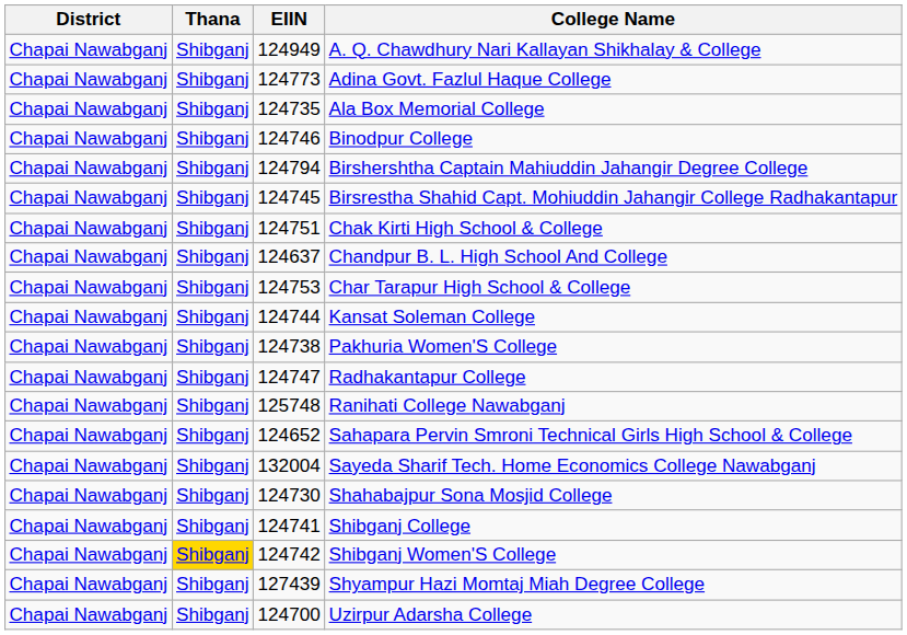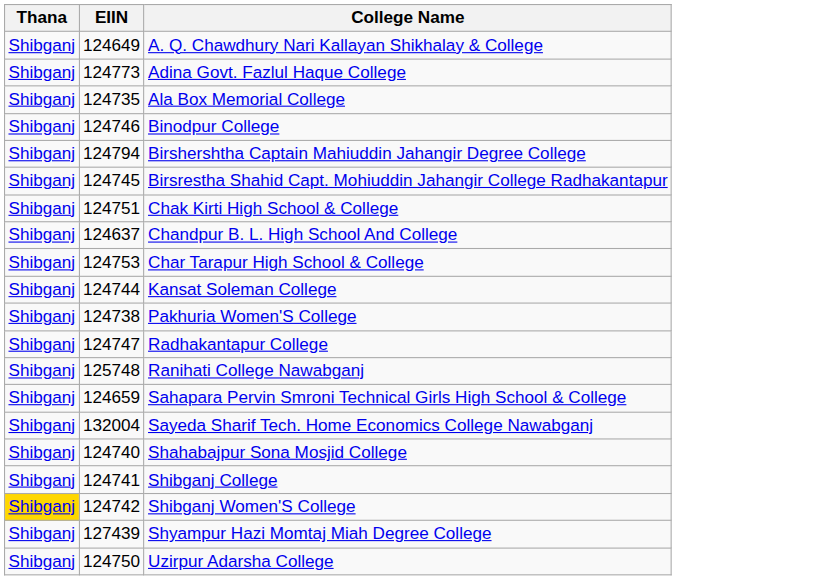 <table class="wikitable">
 <tr>
-<th style="text-align: center;">District</th>
 <th style="text-align: center;">Thana</th>
 <th style="text-align: center;">EIIN</th>
 <th style="text-align: center;">College Name</th>
 </tr>
 <tr>
-<td style="text-align: center;"><a href='#'>Chapai Nawabganj</a></td>
 <td style="text-align: center;"><a href='#'>Shibganj</a></td>
-<td style="text-align: center;">124949</td>
+<td style="text-align: center;">124649</td>
 <td><a href='#'>A. Q. Chawdhury Nari Kallayan Shikhalay & College</a></td>
 </tr>
 <tr>
-<td style="text-align: center;"><a href='#'>Chapai Nawabganj</a></td>
 <td style="text-align: center;"><a href='#'>Shibganj</a></td>
 <td style="text-align: center;">124773</td>
 <td><a href='#'>Adina Govt. Fazlul Haque College</a></td>
 </tr>
 <tr>
-<td style="text-align: center;"><a href='#'>Chapai Nawabganj</a></td>
 <td style="text-align: center;"><a href='#'>Shibganj</a></td>
 <td style="text-align: center;">124735</td>
 <td><a href='#'>Ala Box Memorial College</a></td>
 </tr>
 <tr>
-<td style="text-align: center;"><a href='#'>Chapai Nawabganj</a></td>
 <td style="text-align: center;"><a href='#'>Shibganj</a></td>
 <td style="text-align: center;">124746</td>
 <td><a href='#'>Binodpur College</a></td>
 </tr>
 <tr>
-<td style="text-align: center;"><a href='#'>Chapai Nawabganj</a></td>
 <td style="text-align: center;"><a href='#'>Shibganj</a></td>
 <td style="text-align: center;">124794</td>
 <td><a href='#'>Birshershtha Captain Mahiuddin Jahangir Degree College</a></td>
 </tr>
 <tr>
-<td style="text-align: center;"><a href='#'>Chapai Nawabganj</a></td>
 <td style="text-align: center;"><a href='#'>Shibganj</a></td>
 <td style="text-align: center;">124745</td>
 <td><a href='#'>Birsrestha Shahid Capt. Mohiuddin Jahangir College Radhakantapur</a></td>
 </tr>
 <tr>
-<td style="text-align: center;"><a href='#'>Chapai Nawabganj</a></td>
 <td style="text-align: center;"><a href='#'>Shibganj</a></td>
 <td style="text-align: center;">124751</td>
 <td><a href='#'>Chak Kirti High School & College</a></td>
 </tr>
 <tr>
-<td style="text-align: center;"><a href='#'>Chapai Nawabganj</a></td>
 <td style="text-align: center;"><a href='#'>Shibganj</a></td>
 <td style="text-align: center;">124637</td>
 <td><a href='#'>Chandpur B. L. High School And College</a></td>
 </tr>
 <tr>
-<td style="text-align: center;"><a href='#'>Chapai Nawabganj</a></td>
 <td style="text-align: center;"><a href='#'>Shibganj</a></td>
 <td style="text-align: center;">124753</td>
 <td><a href='#'>Char Tarapur High School & College</a></td>
 </tr>
 <tr>
-<td style="text-align: center;"><a href='#'>Chapai Nawabganj</a></td>
 <td style="text-align: center;"><a href='#'>Shibganj</a></td>
 <td style="text-align: center;">124744</td>
 <td><a href='#'>Kansat Soleman College</a></td>
 </tr>
 <tr>
-<td style="text-align: center;"><a href='#'>Chapai Nawabganj</a></td>
 <td style="text-align: center;"><a href='#'>Shibganj</a></td>
 <td style="text-align: center;">124738</td>
 <td><a href='#'>Pakhuria Women'S College</a></td>
 </tr>
 <tr>
-<td style="text-align: center;"><a href='#'>Chapai Nawabganj</a></td>
 <td style="text-align: center;"><a href='#'>Shibganj</a></td>
 <td style="text-align: center;">124747</td>
 <td><a href='#'>Radhakantapur College</a></td>
 </tr>
 <tr>
-<td style="text-align: center;"><a href='#'>Chapai Nawabganj</a></td>
 <td style="text-align: center;"><a href='#'>Shibganj</a></td>
 <td style="text-align: center;">125748</td>
 <td><a href='#'>Ranihati College Nawabganj</a></td>
 </tr>
 <tr>
-<td style="text-align: center;"><a href='#'>Chapai Nawabganj</a></td>
 <td style="text-align: center;"><a href='#'>Shibganj</a></td>
-<td style="text-align: center;">124652</td>
+<td style="text-align: center;">124659</td>
 <td><a href='#'>Sahapara Pervin Smroni Technical Girls High School & College</a></td>
 </tr>
 <tr>
-<td style="text-align: center;"><a href='#'>Chapai Nawabganj</a></td>
 <td style="text-align: center;"><a href='#'>Shibganj</a></td>
 <td style="text-align: center;">132004</td>
 <td><a href='#'>Sayeda Sharif Tech. Home Economics College Nawabganj</a></td>
 </tr>
 <tr>
-<td style="text-align: center;"><a href='#'>Chapai Nawabganj</a></td>
 <td style="text-align: center;"><a href='#'>Shibganj</a></td>
-<td style="text-align: center;">124730</td>
+<td style="text-align: center;">124740</td>
 <td><a href='#'>Shahabajpur Sona Mosjid College</a></td>
 </tr>
 <tr>
-<td style="text-align: center;"><a href='#'>Chapai Nawabganj</a></td>
 <td style="text-align: center;"><a href='#'>Shibganj</a></td>
 <td style="text-align: center;">124741</td>
 <td><a href='#'>Shibganj College</a></td>
 </tr>
 <tr>
-<td style="text-align: center;"><a href='#'>Chapai Nawabganj</a></td>
 <td style="background: gold; text-align: center;"><a href='#'>Shibganj</a></td>
 <td style="text-align: center;">124742</td>
 <td><a href='#'>Shibganj Women'S College</a></td>
 </tr>
 <tr>
-<td style="text-align: center;"><a href='#'>Chapai Nawabganj</a></td>
 <td style="text-align: center;"><a href='#'>Shibganj</a></td>
 <td style="text-align: center;">127439</td>
 <td><a href='#'>Shyampur Hazi Momtaj Miah Degree College</a></td>
 </tr>
 <tr>
-<td style="text-align: center;"><a href='#'>Chapai Nawabganj</a></td>
 <td style="text-align: center;"><a href='#'>Shibganj</a></td>
-<td style="text-align: center;">124700</td>
+<td style="text-align: center;">124750</td>
 <td><a href='#'>Uzirpur Adarsha College</a></td>
 </tr>
 </table>
